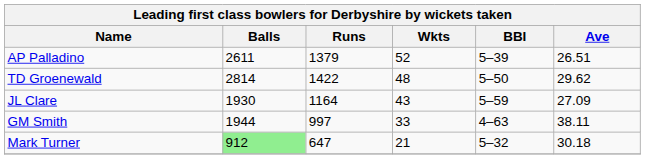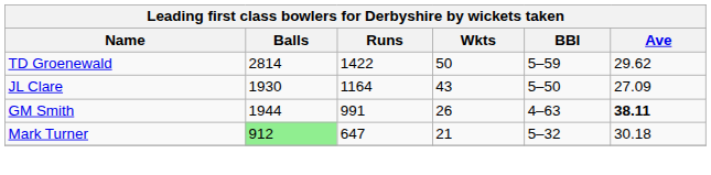 <table class="wikitable" width="60%">
 <tr bgcolor="#efefef">
 <th colspan=6>Leading first class bowlers for Derbyshire by wickets taken</th>
 </tr>
 <tr bgcolor="#efefef">
 <th>Name</th>
 <th>Balls</th>
 <th>Runs</th>
 <th>Wkts</th>
 <th>BBI</th>
 <th><a href='#'>Ave</a></th>
 </tr>
 <tr>
-<td><a href='#'>AP Palladino</a></td>
-<td>2611</td>
-<td>1379</td>
-<td>52</td>
-<td>5–39</td>
-<td>26.51</td>
-</tr>
-<tr>
 <td><a href='#'>TD Groenewald</a></td>
 <td>2814</td>
 <td>1422</td>
-<td>48</td>
-<td>5–50</td>
+<td>50</td>
+<td>5–59</td>
 <td>29.62</td>
 </tr>
 <tr>
 <td><a href='#'>JL Clare</a></td>
 <td>1930</td>
 <td>1164</td>
 <td>43</td>
-<td>5–59</td>
+<td>5–50</td>
 <td>27.09</td>
 </tr>
 <tr>
 <td><a href='#'>GM Smith</a></td>
 <td>1944</td>
-<td>997</td>
-<td>33</td>
+<td>991</td>
+<td>26</td>
 <td>4–63</td>
-<td>38.11</td>
+<td><strong>38.11</strong></td>
 </tr>
 <tr>
 <td><a href='#'>Mark Turner</a></td>
 <td style="background: lightgreen;">912</td>
 <td>647</td>
 <td>21</td>
 <td>5–32</td>
 <td>30.18</td>
 </tr>
 <tr>
 </tr>
 </table>
